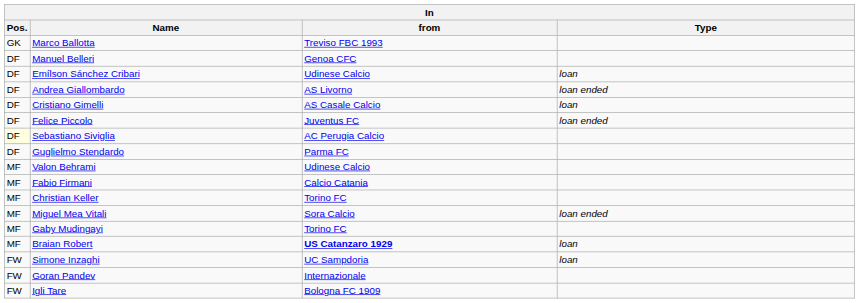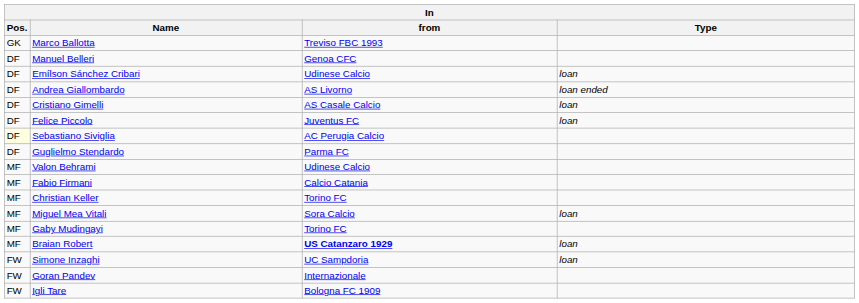 <table class="wikitable" style="font-size:90%;width:99%;">
 <tr>
 <th colspan="4">In</th>
 </tr>
 <tr>
 <th width=3%>Pos.</th>
 <th width=32%>Name</th>
 <th width=30%>from</th>
 <th width=35%>Type</th>
 </tr>
 <tr>
 <td>GK</td>
 <td><a href='#'>Marco Ballotta</a></td>
 <td><a href='#'>Treviso FBC 1993</a></td>
 <td></td>
 </tr>
 <tr>
 <td>DF</td>
 <td><a href='#'>Manuel Belleri</a></td>
 <td><a href='#'>Genoa CFC</a></td>
 <td></td>
 </tr>
 <tr>
 <td>DF</td>
 <td><a href='#'>Emílson Sánchez Cribari</a></td>
 <td><a href='#'>Udinese Calcio</a></td>
 <td><em>loan</em></td>
 </tr>
 <tr>
 <td>DF</td>
 <td><a href='#'>Andrea Giallombardo</a></td>
 <td><a href='#'>AS Livorno</a></td>
 <td><em>loan ended</em></td>
 </tr>
 <tr>
 <td>DF</td>
 <td><a href='#'>Cristiano Gimelli</a></td>
 <td><a href='#'>AS Casale Calcio</a></td>
 <td><em>loan</em></td>
 </tr>
 <tr>
 <td>DF</td>
 <td><a href='#'>Felice Piccolo</a></td>
 <td><a href='#'>Juventus FC</a></td>
-<td><em>loan ended</em></td>
+<td><em>loan</em></td>
 </tr>
 <tr>
 <td style="background: lightyellow;">DF</td>
 <td><a href='#'>Sebastiano Siviglia</a></td>
 <td><a href='#'>AC Perugia Calcio</a></td>
 <td></td>
 </tr>
 <tr>
 <td>DF</td>
 <td><a href='#'>Guglielmo Stendardo</a></td>
 <td><a href='#'>Parma FC</a></td>
 <td></td>
 </tr>
 <tr>
 <td>MF</td>
 <td><a href='#'>Valon Behrami</a></td>
 <td><a href='#'>Udinese Calcio</a></td>
 <td></td>
 </tr>
 <tr>
 <td>MF</td>
 <td><a href='#'>Fabio Firmani</a></td>
 <td><a href='#'>Calcio Catania</a></td>
 <td></td>
 </tr>
 <tr>
 <td>MF</td>
 <td><a href='#'>Christian Keller</a></td>
 <td><a href='#'>Torino FC</a></td>
 <td></td>
 </tr>
 <tr>
 <td>MF</td>
 <td><a href='#'>Miguel Mea Vitali</a></td>
 <td><a href='#'>Sora Calcio</a></td>
-<td><em>loan ended</em></td>
+<td><em>loan</em></td>
 </tr>
 <tr>
 <td>MF</td>
 <td><a href='#'>Gaby Mudingayi</a></td>
 <td><a href='#'>Torino FC</a></td>
 <td></td>
 </tr>
 <tr>
 <td>MF</td>
 <td><a href='#'>Braian Robert</a></td>
 <td><strong><a href='#'>US Catanzaro 1929</a></strong></td>
 <td><em>loan</em></td>
 </tr>
 <tr>
 <td>FW</td>
 <td><a href='#'>Simone Inzaghi</a></td>
 <td><a href='#'>UC Sampdoria</a></td>
 <td><em>loan</em></td>
 </tr>
 <tr>
 <td>FW</td>
 <td><a href='#'>Goran Pandev</a></td>
 <td><a href='#'>Internazionale</a></td>
 <td></td>
 </tr>
 <tr>
 <td>FW</td>
 <td><a href='#'>Igli Tare</a></td>
 <td><a href='#'>Bologna FC 1909</a></td>
 <td></td>
 </tr>
 </table>
